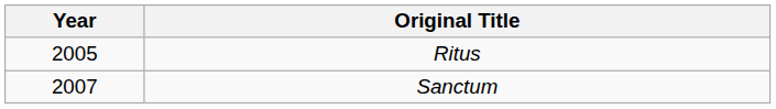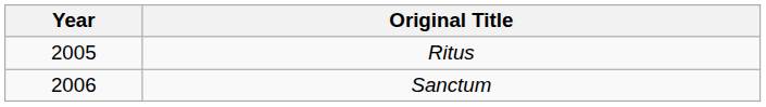 <table class="wikitable"  style="text-align:center; width:30%;">
 <tr>
 <th style="text-align:center; width:10%;">Year</th>
 <th style="text-align:center; width:45%;">Original Title</th>
 </tr>
 <tr>
 <td>2005</td>
 <td><em>Ritus</em></td>
 </tr>
 <tr>
-<td>2007</td>
+<td>2006</td>
 <td><em>Sanctum</em></td>
 </tr>
 </table>
